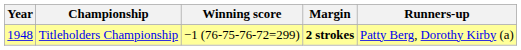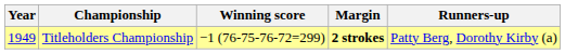 <table class="wikitable">
 <tr>
 <th>Year</th>
 <th>Championship</th>
 <th>Winning score</th>
 <th>Margin</th>
 <th>Runners-up</th>
 </tr>
 <tr style="background:#FFFF99;">
-<td><a href='#'>1948</a></td>
+<td><a href='#'>1949</a></td>
 <td><a href='#'>Titleholders Championship</a></td>
 <td>−1 (76-75-76-72=299)</td>
 <td><strong>2 strokes</strong></td>
 <td> <a href='#'>Patty Berg</a>,  <a href='#'>Dorothy Kirby</a> (a)</td>
 </tr>
 </table>
